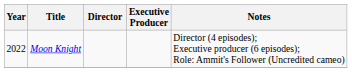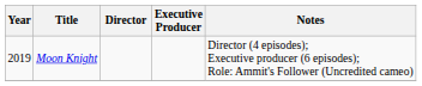 <table class="wikitable">
 <tr>
 <th>Year</th>
 <th>Title</th>
 <th style="width:65px;">Director</th>
 <th style="width:65px;">Executive<br>Producer</th>
 <th>Notes</th>
 </tr>
 <tr>
-<td>2022</td>
+<td>2019</td>
 <td><em><a href='#'>Moon Knight</a></em></td>
 <td></td>
 <td></td>
 <td>Director (4 episodes);<br>Executive producer (6 episodes);<br>Role: Ammit's Follower (Uncredited cameo)</td>
 </tr>
 <tr>
 </tr>
 </table>
